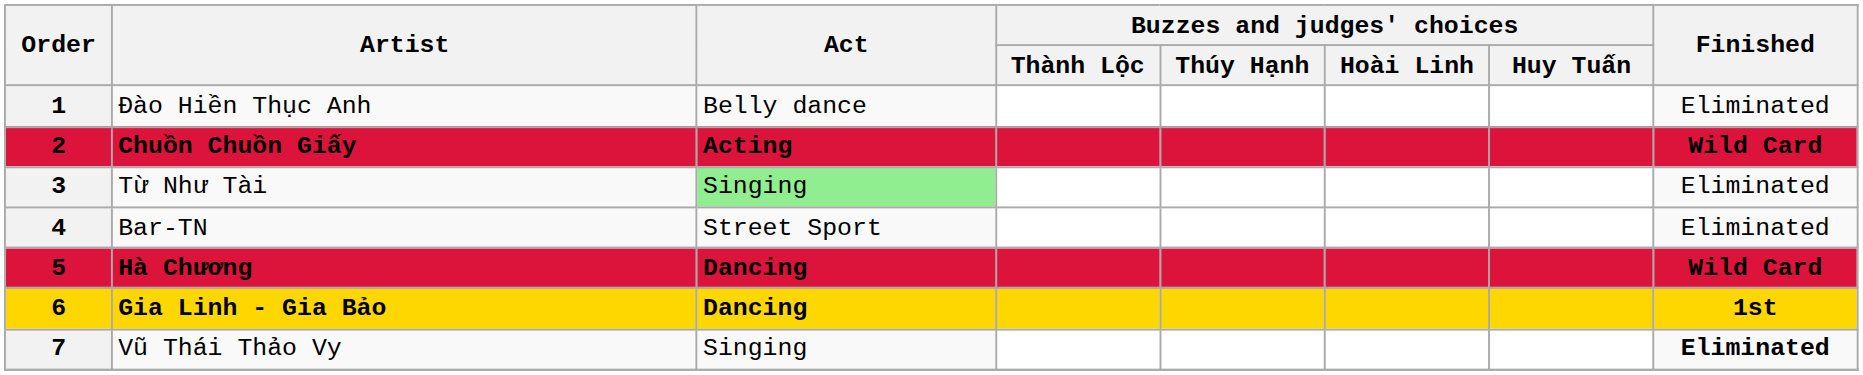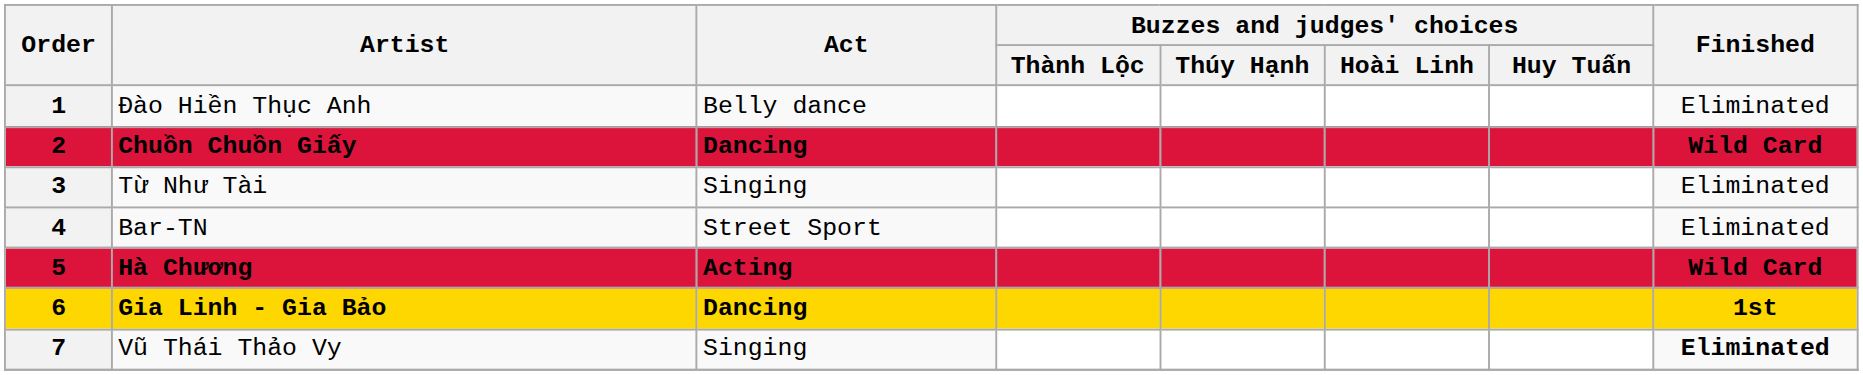 <table class=wikitable>
 <tr>
 <th rowspan=2 width=50>Order</th>
 <th rowspan=2 width=300>Artist</th>
 <th rowspan=2 width=150>Act</th>
 <th colspan=4 width=240>Buzzes and judges' choices</th>
 <th rowspan=2 width=100>Finished</th>
 </tr>
 <tr>
 <th width=80>Thành Lộc</th>
 <th width=80>Thúy Hạnh</th>
 <th width=80>Hoài Linh</th>
 <th width=80>Huy Tuấn</th>
 </tr>
 <tr>
 <th>1</th>
 <td>Đào Hiền Thục Anh</td>
 <td>Belly dance</td>
 <td align=center bgcolor=white></td>
 <td align=center bgcolor=white></td>
 <td align=center bgcolor=white></td>
 <td align=center bgcolor=white></td>
 <td align=center>Eliminated</td>
 </tr>
 <tr>
 <td align=center bgcolor=crimson><strong>2</strong></td>
 <td bgcolor=crimson><strong>Chuồn Chuồn Giấy</strong></td>
-<td bgcolor=crimson><strong>Acting</strong></td>
+<td bgcolor=crimson><strong>Dancing</strong></td>
 <td align=center bgcolor=crimson></td>
 <td align=center bgcolor=crimson></td>
 <td align=center bgcolor=crimson></td>
 <td align=center bgcolor=crimson></td>
 <td align=center bgcolor=crimson><strong>Wild Card</strong></td>
 </tr>
 <tr>
 <th>3</th>
 <td>Từ Như Tài</td>
-<td style="background: lightgreen;">Singing</td>
+<td>Singing</td>
 <td align=center bgcolor=white></td>
 <td align=center bgcolor=white></td>
 <td align=center bgcolor=white></td>
 <td align=center bgcolor=white></td>
 <td align=center>Eliminated</td>
 </tr>
 <tr>
 <th>4</th>
 <td>Bar-TN</td>
 <td>Street Sport</td>
 <td align=center bgcolor=white></td>
 <td align=center bgcolor=white></td>
 <td align=center bgcolor=white></td>
 <td align=center bgcolor=white></td>
 <td align=center>Eliminated</td>
 </tr>
 <tr>
 <td align=center bgcolor="crimson"><strong>5</strong></td>
 <td bgcolor=crimson><strong>Hà Chương</strong></td>
-<td bgcolor=crimson><strong>Dancing</strong></td>
+<td bgcolor=crimson><strong>Acting</strong></td>
 <td align=center bgcolor=crimson></td>
 <td align=center bgcolor=crimson></td>
 <td align=center bgcolor=crimson></td>
 <td align=center bgcolor=crimson></td>
 <td align=center bgcolor=crimson><strong>Wild Card</strong></td>
 </tr>
 <tr>
 <td align=center bgcolor=gold><strong>6</strong></td>
 <td bgcolor=gold><strong>Gia Linh - Gia Bảo</strong></td>
 <td bgcolor=gold><strong>Dancing</strong></td>
 <td align=center bgcolor=gold></td>
 <td align=center bgcolor=gold></td>
 <td align=center bgcolor=gold></td>
 <td align=center bgcolor=gold></td>
 <td align=center bgcolor=gold><strong>1st</strong></td>
 </tr>
 <tr>
 <th>7</th>
 <td>Vũ Thái Thảo Vy</td>
 <td>Singing</td>
 <td align=center bgcolor=white></td>
 <td align=center bgcolor=white></td>
 <td align=center bgcolor=white></td>
 <td align=center bgcolor=white></td>
 <td align=center><strong>Eliminated</strong></td>
 </tr>
 <tr>
 </tr>
 </table>
